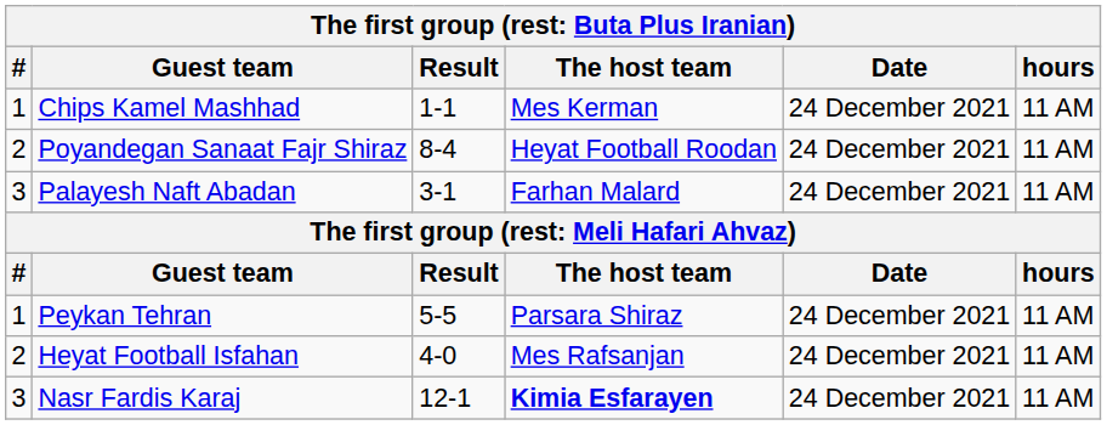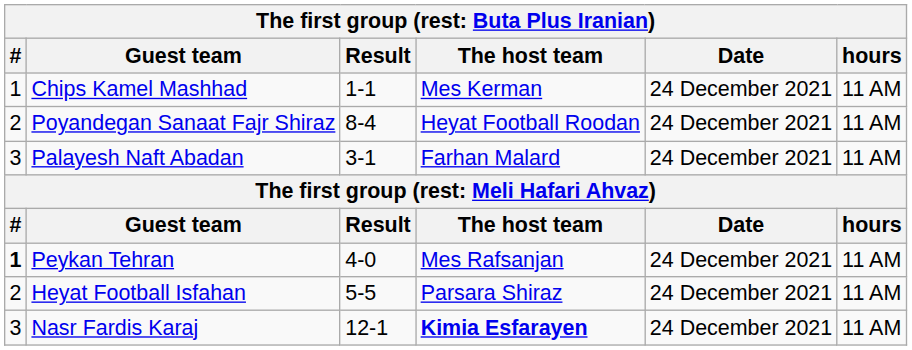 <table class="wikitable">
 <tr>
 <th colspan="6">The first group (rest: <a href='#'>Buta Plus Iranian</a>) </th>
 </tr>
 <tr>
 <th>#</th>
 <th>Guest team</th>
 <th>Result</th>
 <th>The host team</th>
 <th>Date</th>
 <th>hours</th>
 </tr>
 <tr>
 <td>1</td>
 <td><a href='#'>Chips Kamel Mashhad</a></td>
 <td>1-1</td>
 <td><a href='#'>Mes Kerman</a></td>
 <td>24 December 2021</td>
 <td>11 AM</td>
 </tr>
 <tr>
 <td>2</td>
 <td><a href='#'>Poyandegan Sanaat Fajr Shiraz</a></td>
 <td>8-4</td>
 <td><a href='#'>Heyat Football Roodan</a></td>
 <td>24 December 2021</td>
 <td>11 AM</td>
 </tr>
 <tr>
 <td>3</td>
 <td><a href='#'>Palayesh Naft Abadan</a></td>
 <td>3-1</td>
 <td><a href='#'>Farhan Malard</a></td>
 <td>24 December 2021</td>
 <td>11 AM</td>
 </tr>
 <tr>
 <th colspan="6">The first group (rest: <a href='#'>Meli Hafari Ahvaz</a>) </th>
 </tr>
 <tr>
 <th>#</th>
 <th>Guest team</th>
 <th>Result</th>
 <th>The host team</th>
 <th>Date</th>
 <th>hours</th>
 </tr>
 <tr>
-<td>1</td>
+<td><strong>1</strong></td>
 <td><a href='#'>Peykan Tehran</a></td>
-<td>5-5</td>
-<td><a href='#'>Parsara Shiraz</a></td>
+<td>4-0</td>
+<td><a href='#'>Mes Rafsanjan</a></td>
 <td>24 December 2021</td>
 <td>11 AM</td>
 </tr>
 <tr>
 <td>2</td>
 <td><a href='#'>Heyat Football Isfahan</a></td>
-<td>4-0</td>
-<td><a href='#'>Mes Rafsanjan</a></td>
+<td>5-5</td>
+<td><a href='#'>Parsara Shiraz</a></td>
 <td>24 December 2021</td>
 <td>11 AM</td>
 </tr>
 <tr>
 <td>3</td>
 <td><a href='#'>Nasr Fardis Karaj</a></td>
 <td>12-1</td>
 <td><strong><a href='#'>Kimia Esfarayen</a></strong></td>
 <td>24 December 2021</td>
 <td>11 AM</td>
 </tr>
 </table>
